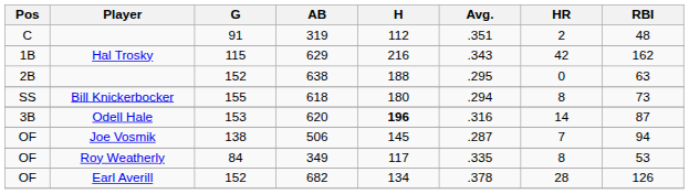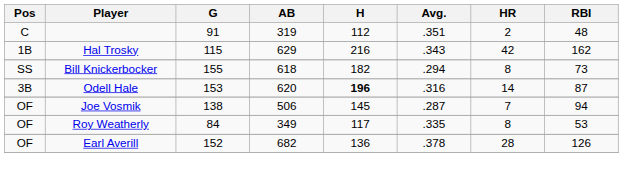 <table class="wikitable sortable">
 <tr>
 <th bgcolor="#DDDDFF" width="5%">Pos</th>
 <th bgcolor="#DDDDFF" width="16%">Player</th>
 <th bgcolor="#DDDDFF" width="9%">G</th>
 <th bgcolor="#DDDDFF" width="9%">AB</th>
 <th bgcolor="#DDDDFF" width="9%">H</th>
 <th bgcolor="#DDDDFF" width="9%">Avg.</th>
 <th bgcolor="#DDDDFF" width="9%">HR</th>
 <th bgcolor="#DDDDFF" width="9%">RBI</th>
 </tr>
 <tr align="center">
 <td>C</td>
 <td></td>
 <td>91</td>
 <td>319</td>
 <td>112</td>
 <td>.351</td>
 <td>2</td>
 <td>48</td>
 </tr>
 <tr>
 </tr>
 <tr align="center">
 <td>1B</td>
 <td><a href='#'>Hal Trosky</a></td>
 <td>115</td>
 <td>629</td>
 <td>216</td>
 <td>.343</td>
 <td>42</td>
 <td>162</td>
 </tr>
-<tr align="center">
-<td>2B</td>
-<td></td>
-<td>152</td>
-<td>638</td>
-<td>188</td>
-<td>.295</td>
-<td>0</td>
-<td>63</td>
-</tr>
 <tr>
 </tr>
 <tr align="center">
 <td>SS</td>
 <td><a href='#'>Bill Knickerbocker</a></td>
 <td>155</td>
 <td>618</td>
-<td>180</td>
+<td>182</td>
 <td>.294</td>
 <td>8</td>
 <td>73</td>
 </tr>
 <tr>
 </tr>
 <tr align="center">
 <td>3B</td>
 <td><a href='#'>Odell Hale</a></td>
 <td>153</td>
 <td>620</td>
 <td><strong>196</strong></td>
 <td>.316</td>
 <td>14</td>
 <td>87</td>
 </tr>
 <tr>
 </tr>
 <tr align="center">
 <td>OF</td>
 <td><a href='#'>Joe Vosmik</a></td>
 <td>138</td>
 <td>506</td>
 <td>145</td>
 <td>.287</td>
 <td>7</td>
 <td>94</td>
 </tr>
 <tr>
 </tr>
 <tr align="center">
 <td>OF</td>
 <td><a href='#'>Roy Weatherly</a></td>
 <td>84</td>
 <td>349</td>
 <td>117</td>
 <td>.335</td>
 <td>8</td>
 <td>53</td>
 </tr>
 <tr>
 </tr>
 <tr align="center">
 <td>OF</td>
 <td><a href='#'>Earl Averill</a></td>
 <td>152</td>
 <td>682</td>
-<td>134</td>
+<td>136</td>
 <td>.378</td>
 <td>28</td>
 <td>126</td>
 </tr>
 <tr align="center">
 </tr>
 </table>
